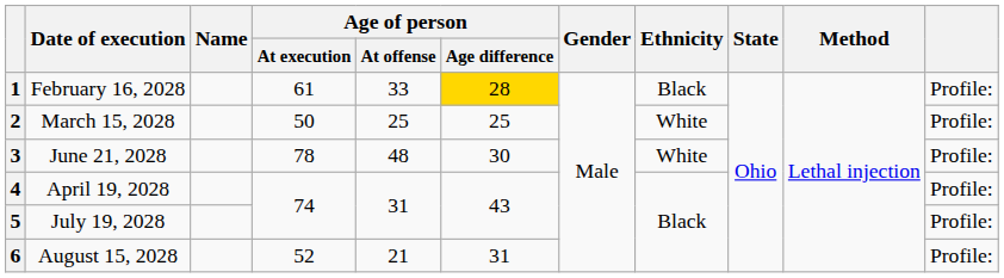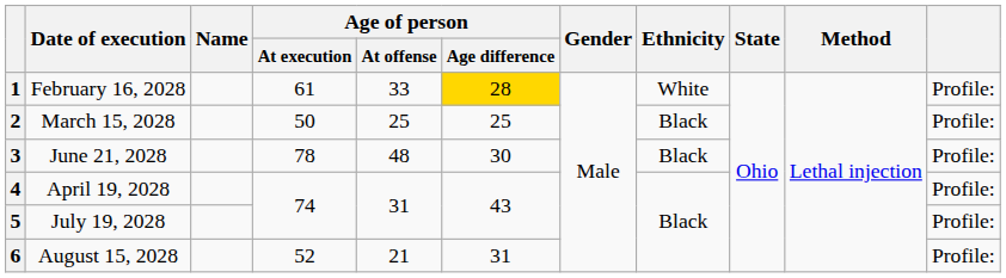 <table class="wikitable sortable" style="text-align:center;">
 <tr>
 <th scope="col" rowspan="2"></th>
 <th scope="col" rowspan="2" data-sort-type="date">Date of execution</th>
 <th scope="col" rowspan="2">Name</th>
 <th scope="col" colspan="3">Age of person</th>
 <th scope="col" rowspan="2">Gender</th>
 <th scope="col" rowspan="2">Ethnicity</th>
 <th scope="col" rowspan="2">State</th>
 <th scope="col" rowspan="2">Method</th>
 <th scope="col" rowspan="2"></th>
 </tr>
 <tr>
 <th scope="col"><small>At execution</small></th>
 <th scope="col"><small>At offense</small></th>
 <th scope="col"><small>Age difference</small></th>
 </tr>
 <tr>
 <th scope="row">1</th>
 <td>February 16, 2028</td>
 <td></td>
 <td>61 </td>
 <td>33 </td>
 <td style="background: gold;">28</td>
 <td rowspan="6">Male</td>
-<td>Black</td>
+<td>White</td>
 <td rowspan="6"><a href='#'>Ohio</a></td>
 <td rowspan="6"><a href='#'>Lethal injection</a></td>
 <td>Profile: </td>
 </tr>
 <tr>
 <th scope="row">2</th>
 <td>March 15, 2028</td>
 <td></td>
 <td>50 </td>
 <td>25 </td>
 <td>25</td>
-<td>White</td>
+<td>Black</td>
 <td>Profile: </td>
 </tr>
 <tr>
 <th scope="row">3</th>
 <td>June 21, 2028</td>
 <td></td>
 <td>78 </td>
 <td>48 </td>
 <td>30</td>
-<td>White</td>
+<td>Black</td>
 <td>Profile: </td>
 </tr>
 <tr>
 <th scope="row">4</th>
 <td>April 19, 2028</td>
 <td></td>
 <td rowspan="2">74</td>
 <td rowspan="2">31</td>
 <td rowspan="2">43</td>
 <td rowspan="3">Black</td>
 <td>Profile: </td>
 </tr>
 <tr>
 <th scope="row">5</th>
 <td>July 19, 2028</td>
 <td>  </td>
 <td>Profile: </td>
 </tr>
 <tr>
 <th scope="row">6</th>
 <td>August 15, 2028</td>
 <td></td>
 <td>52</td>
 <td>21</td>
 <td>31</td>
 <td>Profile: </td>
 </tr>
 </table>
